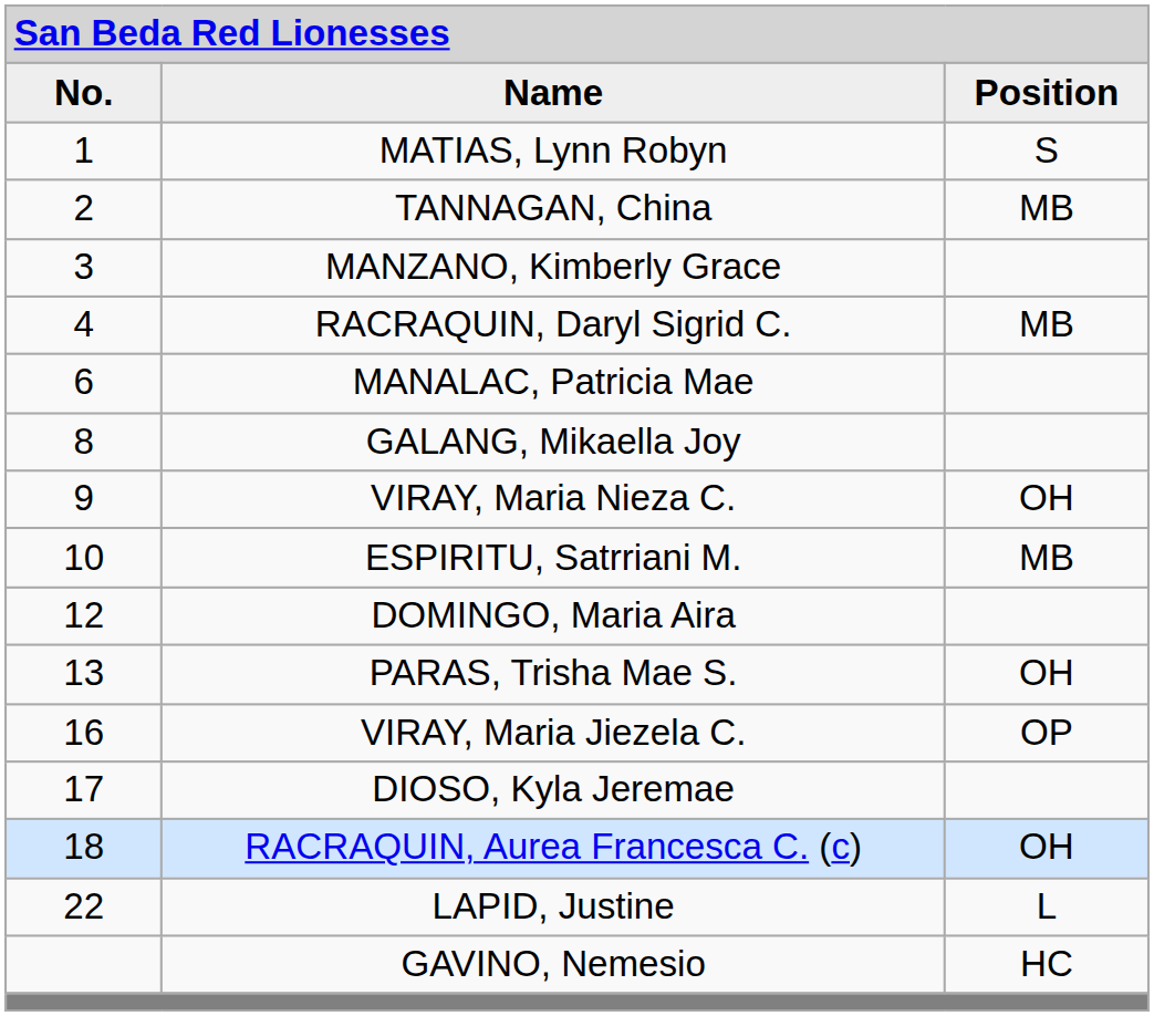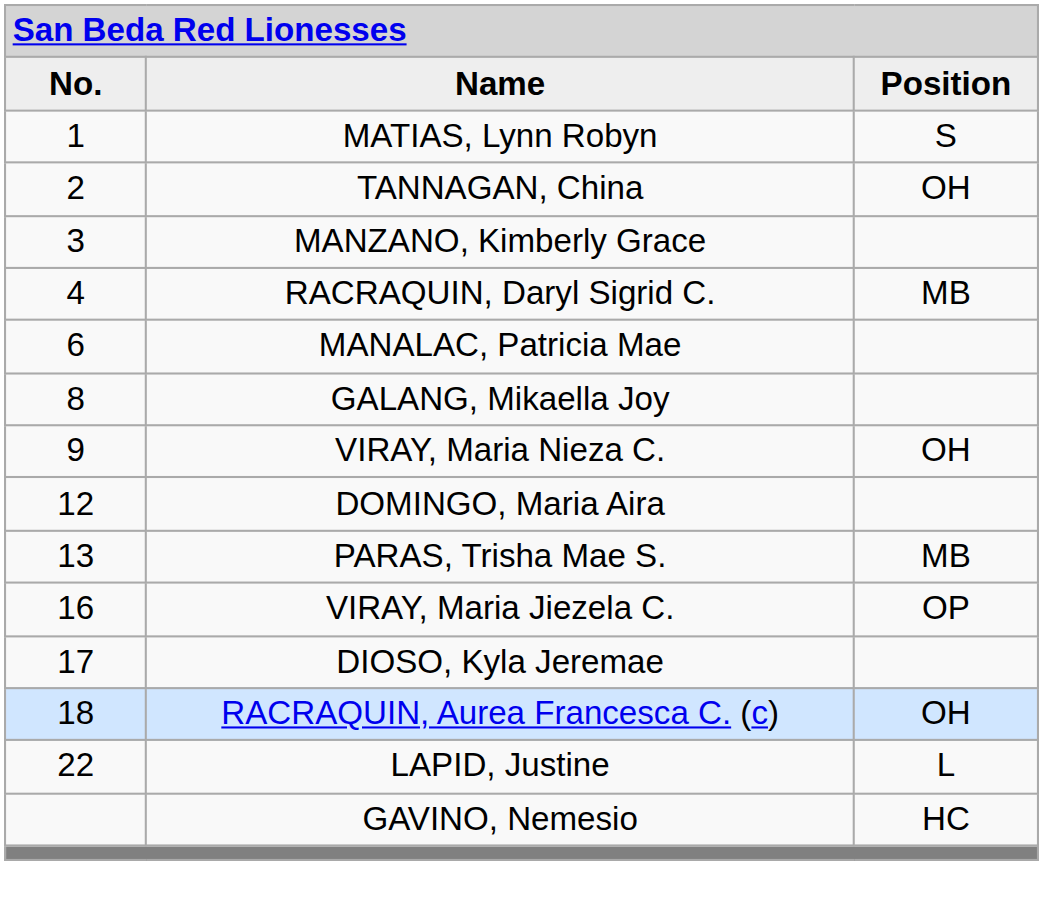 <table class='wikitable mw-collapsible mw-collapsed' style="text-align: center; width: 500px; border: none">
 <tr>
 <th style="background:#D4D4D4; text-align:left;" colspan=3><a href='#'>San Beda Red Lionesses</a></th>
 </tr>
 <tr style="background:#EEEEEE; font-weight:bold;">
 <td width=10%>No.</td>
 <td width=50%>Name</td>
 <td width=10%>Position</td>
 </tr>
 <tr>
 <td>1</td>
 <td>MATIAS, Lynn Robyn</td>
 <td>S</td>
 </tr>
 <tr>
 <td>2</td>
 <td>TANNAGAN, China</td>
-<td>MB</td>
+<td>OH</td>
 </tr>
 <tr>
 <td>3</td>
 <td>MANZANO, Kimberly Grace</td>
 <td></td>
 </tr>
 <tr>
 <td>4</td>
 <td>RACRAQUIN, Daryl Sigrid C.</td>
 <td>MB</td>
 </tr>
 <tr>
 <td>6</td>
 <td>MANALAC, Patricia Mae</td>
 <td></td>
 </tr>
 <tr>
 <td>8</td>
 <td>GALANG, Mikaella Joy</td>
 <td></td>
 </tr>
 <tr>
 <td>9</td>
 <td>VIRAY, Maria Nieza C.</td>
 <td>OH</td>
 </tr>
 <tr>
-<td>10</td>
-<td>ESPIRITU, Satrriani M.</td>
-<td>MB</td>
-</tr>
-<tr>
 <td>12</td>
 <td>DOMINGO, Maria Aira</td>
 <td></td>
 </tr>
 <tr>
 <td>13</td>
 <td>PARAS, Trisha Mae S.</td>
-<td>OH</td>
+<td>MB</td>
 </tr>
 <tr>
 <td>16</td>
 <td>VIRAY, Maria Jiezela C.</td>
 <td>OP</td>
 </tr>
 <tr>
 <td>17</td>
 <td>DIOSO, Kyla Jeremae</td>
 <td></td>
 </tr>
 <tr style="background:#D0E6FF;">
 <td>18</td>
 <td><a href='#'>RACRAQUIN, Aurea Francesca C.</a> (<a href='#'>c</a>)</td>
 <td>OH</td>
 </tr>
 <tr>
 <td>22</td>
 <td>LAPID, Justine</td>
 <td>L</td>
 </tr>
 <tr>
 <td></td>
 <td>GAVINO, Nemesio</td>
 <td>HC</td>
 </tr>
 <tr>
 <th style='background: grey;' colspan=3></th>
 </tr>
 </table>
